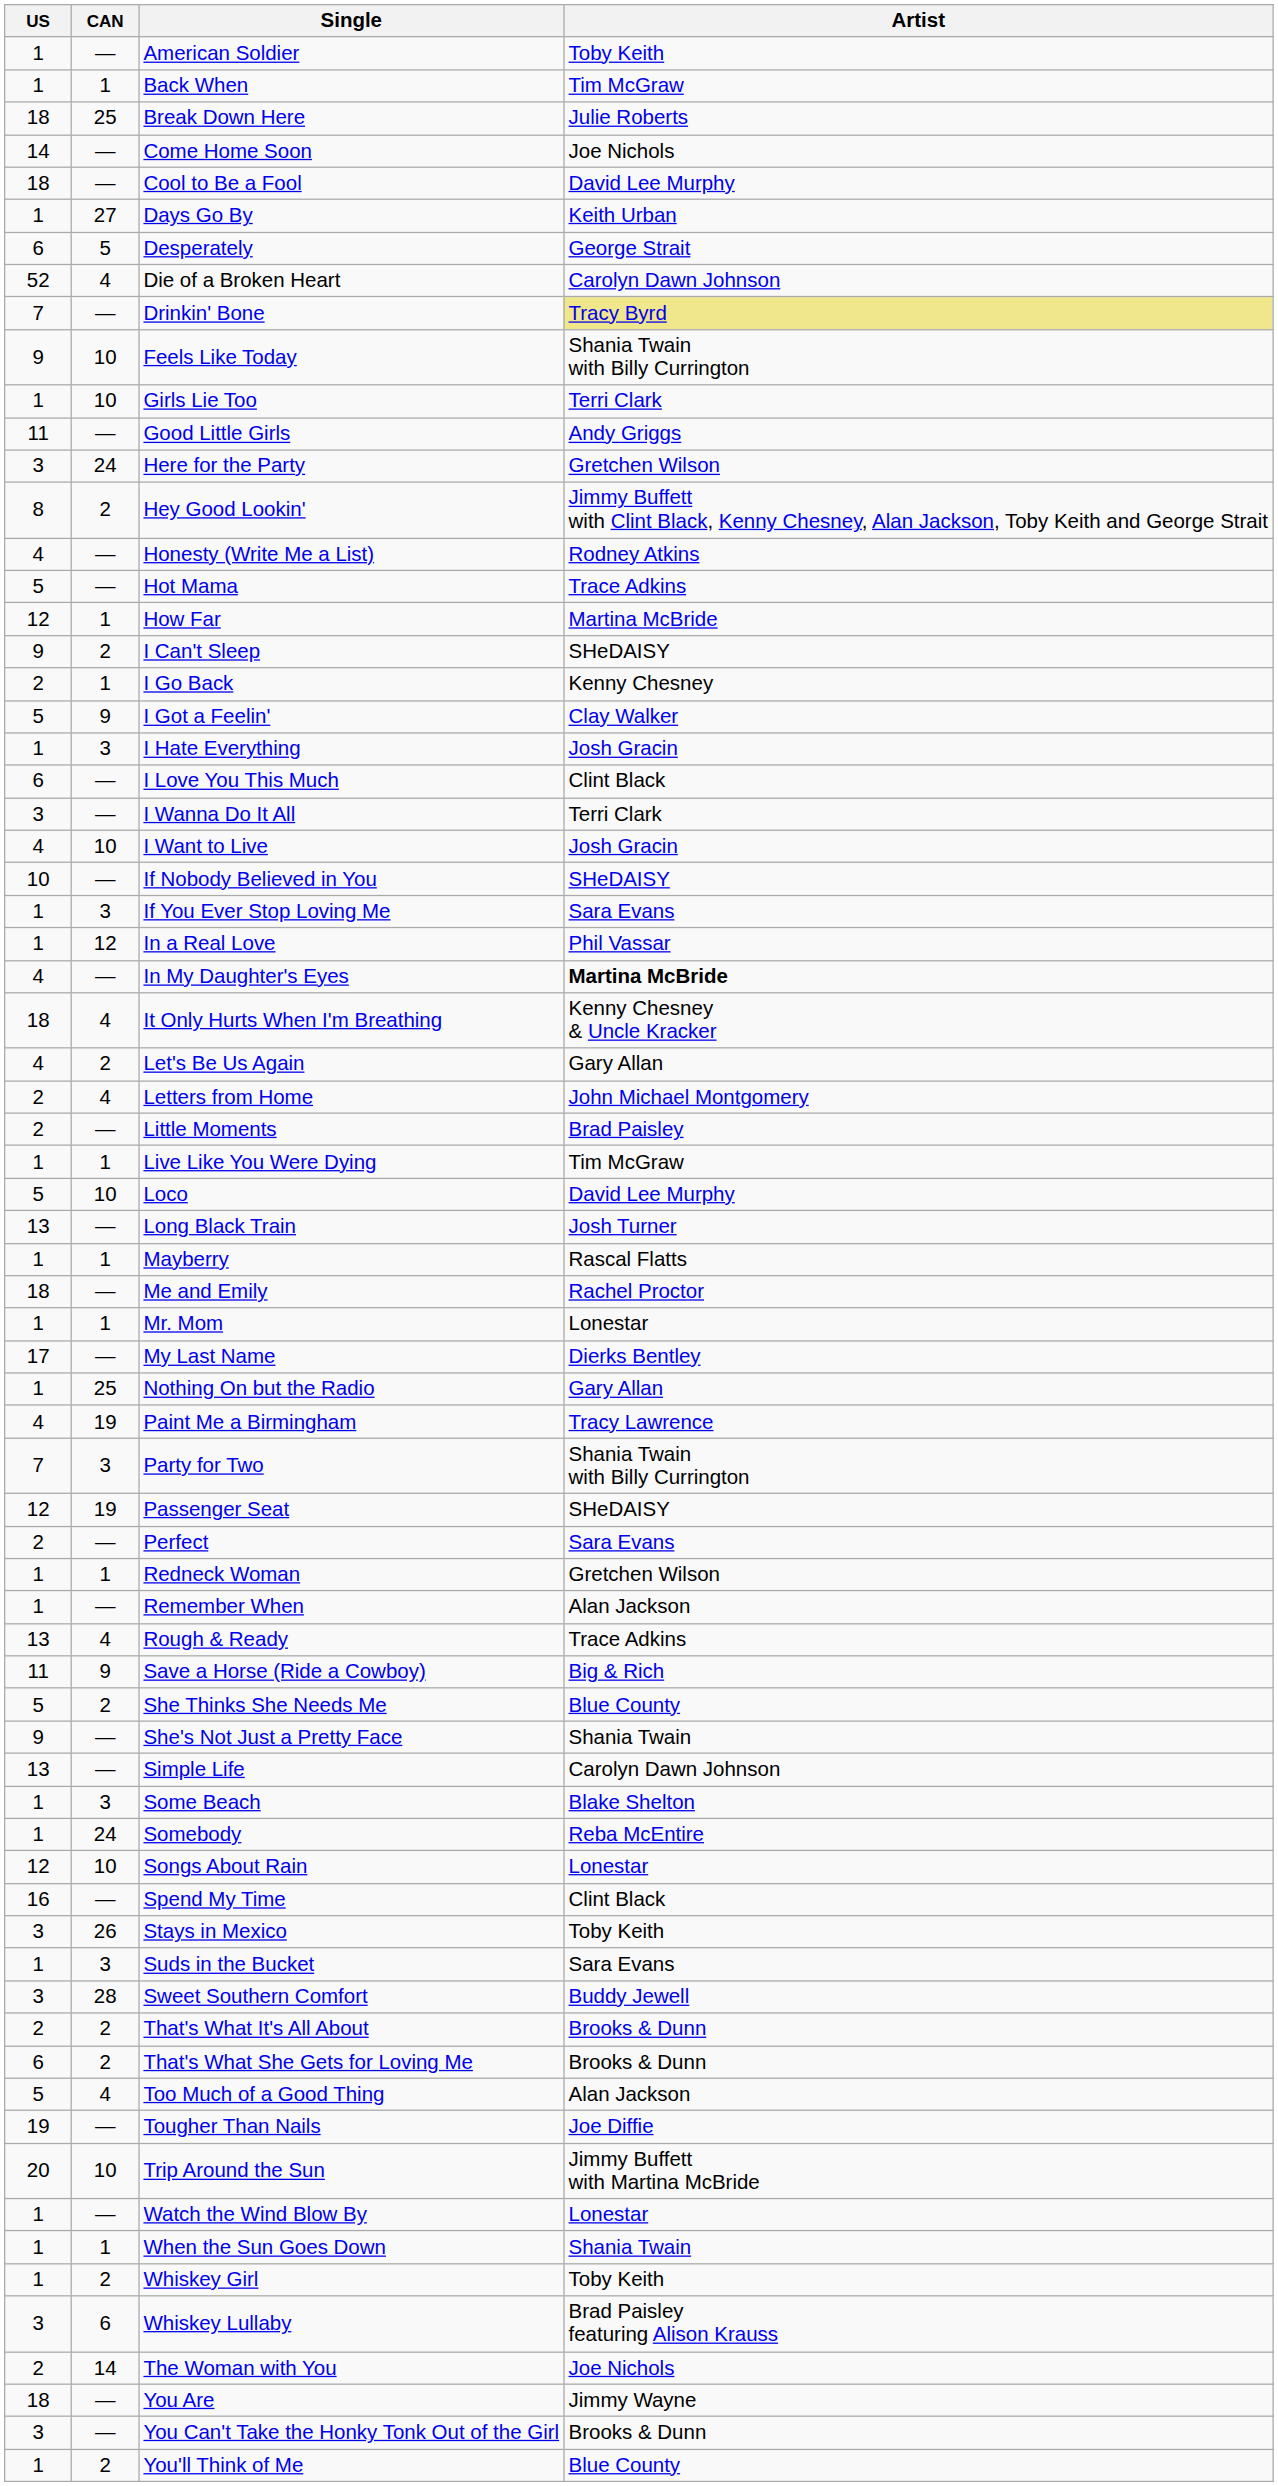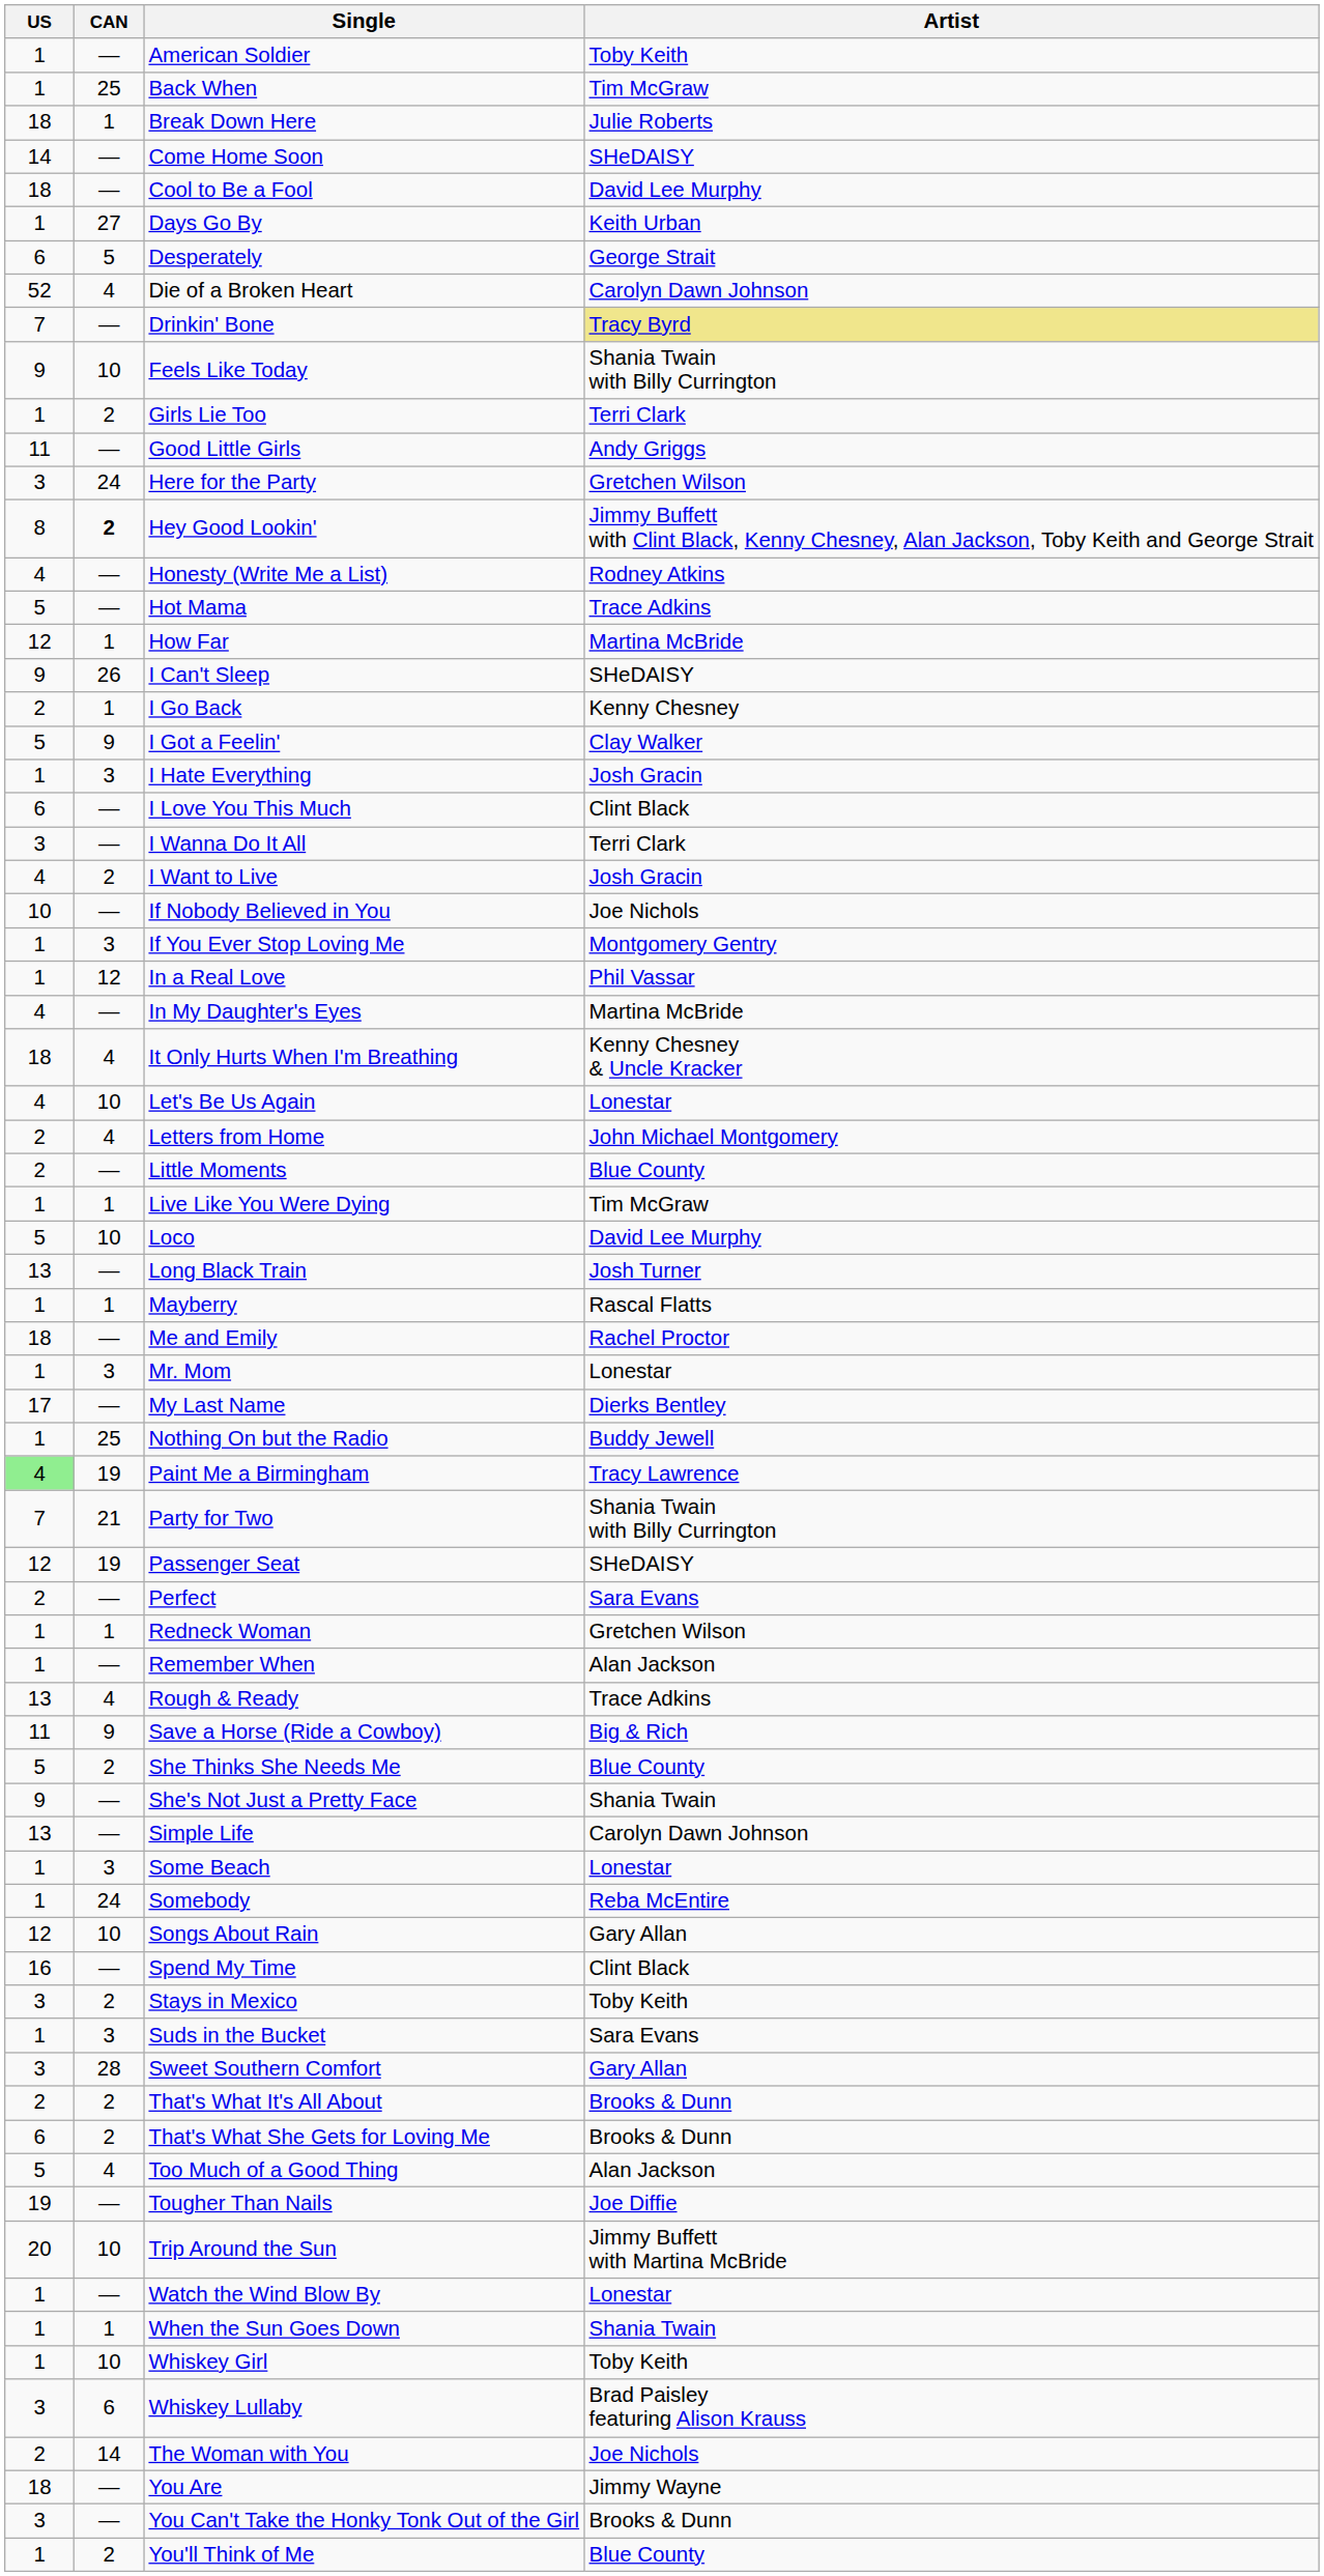 <table class="wikitable sortable">
 <tr>
 <th width=45><small>US</small></th>
 <th width=45><small>CAN</small></th>
 <th width=auto>Single</th>
 <th width=auto>Artist</th>
 </tr>
 <tr>
 <td align=center>1</td>
 <td align=center>—</td>
 <td><a href='#'>American Soldier</a></td>
 <td><a href='#'>Toby Keith</a></td>
 </tr>
 <tr>
 <td align=center>1</td>
-<td align=center>1</td>
+<td align=center>25</td>
 <td><a href='#'>Back When</a></td>
 <td><a href='#'>Tim McGraw</a></td>
 </tr>
 <tr>
 <td align=center>18</td>
-<td align=center>25</td>
+<td align=center>1</td>
 <td><a href='#'>Break Down Here</a></td>
 <td><a href='#'>Julie Roberts</a></td>
 </tr>
 <tr>
 <td align=center>14</td>
 <td align=center>—</td>
 <td><a href='#'>Come Home Soon</a></td>
-<td>Joe Nichols</td>
+<td><a href='#'>SHeDAISY</a></td>
 </tr>
 <tr>
 <td align=center>18</td>
 <td align=center>—</td>
 <td><a href='#'>Cool to Be a Fool</a></td>
 <td><a href='#'>David Lee Murphy</a></td>
 </tr>
 <tr>
 <td align=center>1</td>
 <td align=center>27</td>
 <td><a href='#'>Days Go By</a></td>
 <td><a href='#'>Keith Urban</a></td>
 </tr>
 <tr>
 <td align=center>6</td>
 <td align=center>5</td>
 <td><a href='#'>Desperately</a></td>
 <td><a href='#'>George Strait</a></td>
 </tr>
 <tr>
 <td align=center>52</td>
 <td align=center>4</td>
 <td>Die of a Broken Heart</td>
 <td><a href='#'>Carolyn Dawn Johnson</a></td>
 </tr>
 <tr>
 <td align=center>7</td>
 <td align=center>—</td>
 <td><a href='#'>Drinkin' Bone</a></td>
 <td style="background: khaki;"><a href='#'>Tracy Byrd</a></td>
 </tr>
 <tr>
 <td align=center>9</td>
 <td align=center>10</td>
 <td><a href='#'>Feels Like Today</a></td>
 <td>Shania Twain<br>with Billy Currington</td>
 </tr>
 <tr>
 <td align=center>1</td>
-<td align=center>10</td>
+<td align=center>2</td>
 <td><a href='#'>Girls Lie Too</a></td>
 <td><a href='#'>Terri Clark</a></td>
 </tr>
 <tr>
 <td align=center>11</td>
 <td align=center>—</td>
 <td><a href='#'>Good Little Girls</a></td>
 <td><a href='#'>Andy Griggs</a></td>
 </tr>
 <tr>
 <td align=center>3</td>
 <td align=center>24</td>
 <td><a href='#'>Here for the Party</a></td>
 <td><a href='#'>Gretchen Wilson</a></td>
 </tr>
 <tr>
 <td align=center>8</td>
-<td align=center>2</td>
+<td align=center><strong>2</strong></td>
 <td><a href='#'>Hey Good Lookin'</a></td>
 <td><a href='#'>Jimmy Buffett</a><br>with <a href='#'>Clint Black</a>, <a href='#'>Kenny Chesney</a>, <a href='#'>Alan Jackson</a>, Toby Keith and George Strait</td>
 </tr>
 <tr>
 <td align=center>4</td>
 <td align=center>—</td>
 <td><a href='#'>Honesty (Write Me a List)</a></td>
 <td><a href='#'>Rodney Atkins</a></td>
 </tr>
 <tr>
 <td align=center>5</td>
 <td align=center>—</td>
 <td><a href='#'>Hot Mama</a></td>
 <td><a href='#'>Trace Adkins</a></td>
 </tr>
 <tr>
 <td align=center>12</td>
 <td align=center>1</td>
 <td><a href='#'>How Far</a></td>
 <td><a href='#'>Martina McBride</a></td>
 </tr>
 <tr>
 <td align=center>9</td>
-<td align=center>2</td>
+<td align=center>26</td>
 <td><a href='#'>I Can't Sleep</a></td>
 <td>SHeDAISY</td>
 </tr>
 <tr>
 <td align=center>2</td>
 <td align=center>1</td>
 <td><a href='#'>I Go Back</a></td>
 <td>Kenny Chesney</td>
 </tr>
 <tr>
 <td align=center>5</td>
 <td align=center>9</td>
 <td><a href='#'>I Got a Feelin'</a></td>
 <td><a href='#'>Clay Walker</a></td>
 </tr>
 <tr>
 <td align=center>1</td>
 <td align=center>3</td>
 <td><a href='#'>I Hate Everything</a></td>
 <td><a href='#'>Josh Gracin</a></td>
 </tr>
 <tr>
 <td align=center>6</td>
 <td align=center>—</td>
 <td><a href='#'>I Love You This Much</a></td>
 <td>Clint Black</td>
 </tr>
 <tr>
 <td align=center>3</td>
 <td align=center>—</td>
 <td><a href='#'>I Wanna Do It All</a></td>
 <td>Terri Clark</td>
 </tr>
 <tr>
 <td align=center>4</td>
-<td align=center>10</td>
+<td align=center>2</td>
 <td><a href='#'>I Want to Live</a></td>
 <td><a href='#'>Josh Gracin</a></td>
 </tr>
 <tr>
 <td align=center>10</td>
 <td align=center>—</td>
 <td><a href='#'>If Nobody Believed in You</a></td>
-<td><a href='#'>SHeDAISY</a></td>
+<td>Joe Nichols</td>
 </tr>
 <tr>
 <td align=center>1</td>
 <td align=center>3</td>
 <td><a href='#'>If You Ever Stop Loving Me</a></td>
-<td><a href='#'>Sara Evans</a></td>
+<td><a href='#'>Montgomery Gentry</a></td>
 </tr>
 <tr>
 <td align=center>1</td>
 <td align=center>12</td>
 <td><a href='#'>In a Real Love</a></td>
 <td><a href='#'>Phil Vassar</a></td>
 </tr>
 <tr>
 <td align=center>4</td>
 <td align=center>—</td>
 <td><a href='#'>In My Daughter's Eyes</a></td>
-<td><strong>Martina McBride</strong></td>
+<td>Martina McBride</td>
 </tr>
 <tr>
 <td align=center>18</td>
 <td align=center>4</td>
 <td><a href='#'>It Only Hurts When I'm Breathing</a></td>
 <td>Kenny Chesney<br>& <a href='#'>Uncle Kracker</a></td>
 </tr>
 <tr>
 <td align=center>4</td>
-<td align=center>2</td>
+<td align=center>10</td>
 <td><a href='#'>Let's Be Us Again</a></td>
-<td>Gary Allan</td>
+<td><a href='#'>Lonestar</a></td>
 </tr>
 <tr>
 <td align=center>2</td>
 <td align=center>4</td>
 <td><a href='#'>Letters from Home</a></td>
 <td><a href='#'>John Michael Montgomery</a></td>
 </tr>
 <tr>
 <td align=center>2</td>
 <td align=center>—</td>
 <td><a href='#'>Little Moments</a></td>
-<td><a href='#'>Brad Paisley</a></td>
+<td><a href='#'>Blue County</a></td>
 </tr>
 <tr>
 <td align=center>1</td>
 <td align=center>1</td>
 <td><a href='#'>Live Like You Were Dying</a></td>
 <td>Tim McGraw</td>
 </tr>
 <tr>
 <td align=center>5</td>
 <td align=center>10</td>
 <td><a href='#'>Loco</a></td>
 <td><a href='#'>David Lee Murphy</a></td>
 </tr>
 <tr>
 <td align=center>13</td>
 <td align=center>—</td>
 <td><a href='#'>Long Black Train</a></td>
 <td><a href='#'>Josh Turner</a></td>
 </tr>
 <tr>
 <td align=center>1</td>
 <td align=center>1</td>
 <td><a href='#'>Mayberry</a></td>
 <td>Rascal Flatts</td>
 </tr>
 <tr>
 <td align=center>18</td>
 <td align=center>—</td>
 <td><a href='#'>Me and Emily</a></td>
 <td><a href='#'>Rachel Proctor</a></td>
 </tr>
 <tr>
 <td align=center>1</td>
-<td align=center>1</td>
+<td align=center>3</td>
 <td><a href='#'>Mr. Mom</a></td>
 <td>Lonestar</td>
 </tr>
 <tr>
 <td align=center>17</td>
 <td align=center>—</td>
 <td><a href='#'>My Last Name</a></td>
 <td><a href='#'>Dierks Bentley</a></td>
 </tr>
 <tr>
 <td align=center>1</td>
 <td align=center>25</td>
 <td><a href='#'>Nothing On but the Radio</a></td>
-<td><a href='#'>Gary Allan</a></td>
+<td><a href='#'>Buddy Jewell</a></td>
 </tr>
 <tr>
-<td align=center>4</td>
+<td align=center style="background: lightgreen;">4</td>
 <td align=center>19</td>
 <td><a href='#'>Paint Me a Birmingham</a></td>
 <td><a href='#'>Tracy Lawrence</a></td>
 </tr>
 <tr>
 <td align=center>7</td>
-<td align=center>3</td>
+<td align=center>21</td>
 <td><a href='#'>Party for Two</a></td>
 <td>Shania Twain<br>with Billy Currington</td>
 </tr>
 <tr>
 <td align=center>12</td>
 <td align=center>19</td>
 <td><a href='#'>Passenger Seat</a></td>
 <td>SHeDAISY</td>
 </tr>
 <tr>
 <td align=center>2</td>
 <td align=center>—</td>
 <td><a href='#'>Perfect</a></td>
 <td><a href='#'>Sara Evans</a></td>
 </tr>
 <tr>
 <td align=center>1</td>
 <td align=center>1</td>
 <td><a href='#'>Redneck Woman</a></td>
 <td>Gretchen Wilson</td>
 </tr>
 <tr>
 <td align=center>1</td>
 <td align=center>—</td>
 <td><a href='#'>Remember When</a></td>
 <td>Alan Jackson</td>
 </tr>
 <tr>
 <td align=center>13</td>
 <td align=center>4</td>
 <td><a href='#'>Rough & Ready</a></td>
 <td>Trace Adkins</td>
 </tr>
 <tr>
 <td align=center>11</td>
 <td align=center>9</td>
 <td><a href='#'>Save a Horse (Ride a Cowboy)</a></td>
 <td><a href='#'>Big & Rich</a></td>
 </tr>
 <tr>
 <td align=center>5</td>
 <td align=center>2</td>
 <td><a href='#'>She Thinks She Needs Me</a></td>
 <td><a href='#'>Blue County</a></td>
 </tr>
 <tr>
 <td align=center>9</td>
 <td align=center>—</td>
 <td><a href='#'>She's Not Just a Pretty Face</a></td>
 <td>Shania Twain</td>
 </tr>
 <tr>
 <td align=center>13</td>
 <td align=center>—</td>
 <td><a href='#'>Simple Life</a></td>
 <td>Carolyn Dawn Johnson</td>
 </tr>
 <tr>
 <td align=center>1</td>
 <td align=center>3</td>
 <td><a href='#'>Some Beach</a></td>
-<td><a href='#'>Blake Shelton</a></td>
+<td><a href='#'>Lonestar</a></td>
 </tr>
 <tr>
 <td align=center>1</td>
 <td align=center>24</td>
 <td><a href='#'>Somebody</a></td>
 <td><a href='#'>Reba McEntire</a></td>
 </tr>
 <tr>
 <td align=center>12</td>
 <td align=center>10</td>
 <td><a href='#'>Songs About Rain</a></td>
-<td><a href='#'>Lonestar</a></td>
+<td>Gary Allan</td>
 </tr>
 <tr>
 <td align=center>16</td>
 <td align=center>—</td>
 <td><a href='#'>Spend My Time</a></td>
 <td>Clint Black</td>
 </tr>
 <tr>
 <td align=center>3</td>
-<td align=center>26</td>
+<td align=center>2</td>
 <td><a href='#'>Stays in Mexico</a></td>
 <td>Toby Keith</td>
 </tr>
 <tr>
 <td align=center>1</td>
 <td align=center>3</td>
 <td><a href='#'>Suds in the Bucket</a></td>
 <td>Sara Evans</td>
 </tr>
 <tr>
 <td align=center>3</td>
 <td align=center>28</td>
 <td><a href='#'>Sweet Southern Comfort</a></td>
-<td><a href='#'>Buddy Jewell</a></td>
+<td><a href='#'>Gary Allan</a></td>
 </tr>
 <tr>
 <td align=center>2</td>
 <td align=center>2</td>
 <td><a href='#'>That's What It's All About</a></td>
 <td><a href='#'>Brooks & Dunn</a></td>
 </tr>
 <tr>
 <td align=center>6</td>
 <td align=center>2</td>
 <td><a href='#'>That's What She Gets for Loving Me</a></td>
 <td>Brooks & Dunn</td>
 </tr>
 <tr>
 <td align=center>5</td>
 <td align=center>4</td>
 <td><a href='#'>Too Much of a Good Thing</a></td>
 <td>Alan Jackson</td>
 </tr>
 <tr>
 <td align=center>19</td>
 <td align=center>—</td>
 <td><a href='#'>Tougher Than Nails</a></td>
 <td><a href='#'>Joe Diffie</a></td>
 </tr>
 <tr>
 <td align=center>20</td>
 <td align=center>10</td>
 <td><a href='#'>Trip Around the Sun</a></td>
 <td>Jimmy Buffett<br>with Martina McBride</td>
 </tr>
 <tr>
 <td align=center>1</td>
 <td align=center>—</td>
 <td><a href='#'>Watch the Wind Blow By</a></td>
 <td><a href='#'>Lonestar</a></td>
 </tr>
 <tr>
 <td align=center>1</td>
 <td align=center>1</td>
 <td><a href='#'>When the Sun Goes Down</a></td>
 <td><a href='#'>Shania Twain</a></td>
 </tr>
 <tr>
 <td align=center>1</td>
-<td align=center>2</td>
+<td align=center>10</td>
 <td><a href='#'>Whiskey Girl</a></td>
 <td>Toby Keith</td>
 </tr>
 <tr>
 <td align=center>3</td>
 <td align=center>6</td>
 <td><a href='#'>Whiskey Lullaby</a></td>
 <td>Brad Paisley<br>featuring <a href='#'>Alison Krauss</a></td>
 </tr>
 <tr>
 <td align=center>2</td>
 <td align=center>14</td>
 <td><a href='#'>The Woman with You</a></td>
 <td><a href='#'>Joe Nichols</a></td>
 </tr>
 <tr>
 <td align=center>18</td>
 <td align=center>—</td>
 <td><a href='#'>You Are</a></td>
 <td>Jimmy Wayne</td>
 </tr>
 <tr>
 <td align=center>3</td>
 <td align=center>—</td>
 <td><a href='#'>You Can't Take the Honky Tonk Out of the Girl</a></td>
 <td>Brooks & Dunn</td>
 </tr>
 <tr>
 <td align=center>1</td>
 <td align=center>2</td>
 <td><a href='#'>You'll Think of Me</a></td>
 <td><a href='#'>Blue County</a></td>
 </tr>
 </table>
